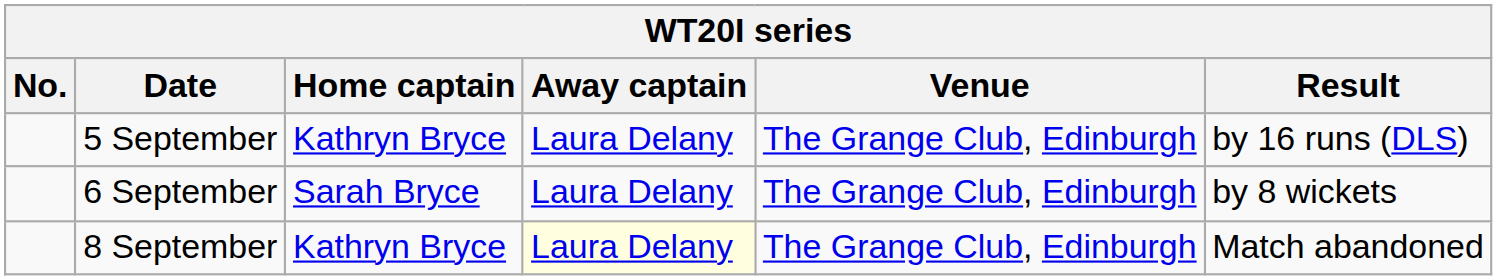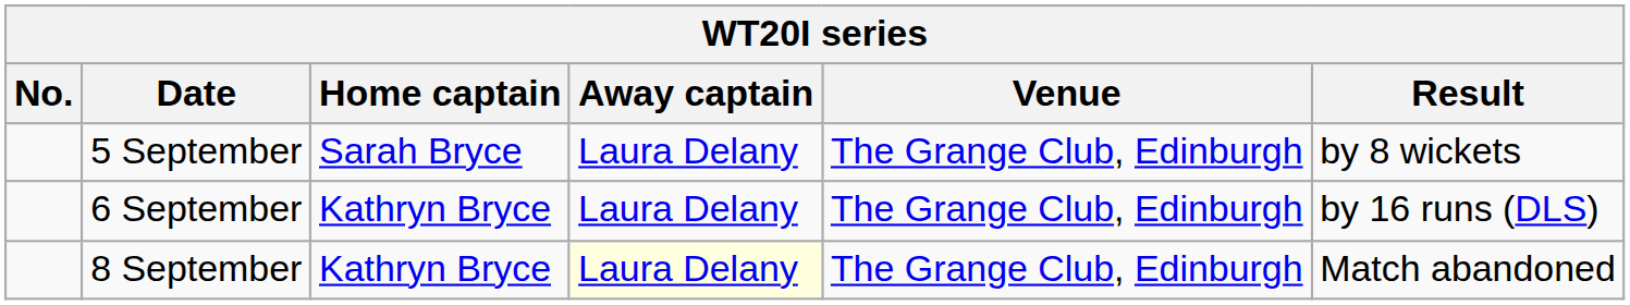 <table class="wikitable">
 <tr>
 <th colspan="9">WT20I series</th>
 </tr>
 <tr>
 <th>No.</th>
 <th>Date</th>
 <th>Home captain</th>
 <th>Away captain</th>
 <th>Venue</th>
 <th>Result</th>
 </tr>
 <tr>
 <td></td>
 <td>5 September</td>
+<td><a href='#'>Sarah Bryce</a></td>
+<td><a href='#'>Laura Delany</a></td>
+<td><a href='#'>The Grange Club</a>, <a href='#'>Edinburgh</a></td>
+<td> by 8 wickets</td>
+</tr>
+<tr>
+<td></td>
+<td>6 September</td>
 <td><a href='#'>Kathryn Bryce</a></td>
 <td><a href='#'>Laura Delany</a></td>
 <td><a href='#'>The Grange Club</a>, <a href='#'>Edinburgh</a></td>
 <td> by 16 runs (<a href='#'>DLS</a>)</td>
-</tr>
-<tr>
-<td></td>
-<td>6 September</td>
-<td><a href='#'>Sarah Bryce</a></td>
-<td><a href='#'>Laura Delany</a></td>
-<td><a href='#'>The Grange Club</a>, <a href='#'>Edinburgh</a></td>
-<td> by 8 wickets</td>
 </tr>
 <tr>
 <td></td>
 <td>8 September</td>
 <td><a href='#'>Kathryn Bryce</a></td>
 <td style="background: lightyellow;"><a href='#'>Laura Delany</a></td>
 <td><a href='#'>The Grange Club</a>, <a href='#'>Edinburgh</a></td>
 <td>Match abandoned</td>
 </tr>
 </table>
